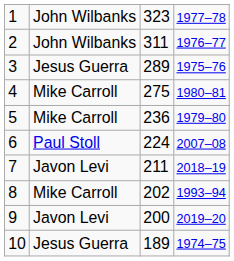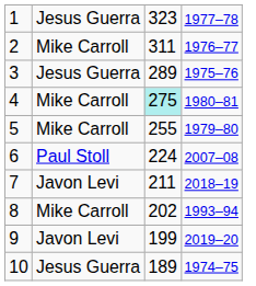 <table class="wikitable">
 <tr>
 </tr>
 <tr>
 <td>1</td>
-<td>John Wilbanks</td>
+<td>Jesus Guerra</td>
 <td>323</td>
 <td style="font-size:80%;"><a href='#'>1977–78</a></td>
 </tr>
 <tr>
 <td>2</td>
-<td>John Wilbanks</td>
+<td>Mike Carroll</td>
 <td>311</td>
 <td style="font-size:80%;"><a href='#'>1976–77</a></td>
 </tr>
 <tr>
 <td>3</td>
 <td>Jesus Guerra</td>
 <td>289</td>
 <td style="font-size:80%;"><a href='#'>1975–76</a></td>
 </tr>
 <tr>
 <td>4</td>
 <td>Mike Carroll</td>
-<td>275</td>
+<td style="background: paleturquoise;">275</td>
 <td style="font-size:80%;"><a href='#'>1980–81</a></td>
 </tr>
 <tr>
 <td>5</td>
 <td>Mike Carroll</td>
-<td>236</td>
+<td>255</td>
 <td style="font-size:80%;"><a href='#'>1979–80</a></td>
 </tr>
 <tr>
 <td>6</td>
 <td><a href='#'>Paul Stoll</a></td>
 <td>224</td>
 <td style="font-size:80%;"><a href='#'>2007–08</a></td>
 </tr>
 <tr>
 <td>7</td>
 <td>Javon Levi</td>
 <td>211</td>
 <td style="font-size:80%;"><a href='#'>2018–19</a></td>
 </tr>
 <tr>
 <td>8</td>
 <td>Mike Carroll</td>
 <td>202</td>
 <td style="font-size:80%;"><a href='#'>1993–94</a></td>
 </tr>
 <tr>
 <td>9</td>
 <td>Javon Levi</td>
-<td>200</td>
+<td>199</td>
 <td style="font-size:80%;"><a href='#'>2019–20</a></td>
 </tr>
 <tr>
 <td>10</td>
 <td>Jesus Guerra</td>
 <td>189</td>
 <td style="font-size:80%;"><a href='#'>1974–75</a></td>
 </tr>
 </table>
